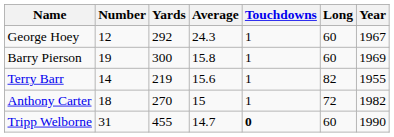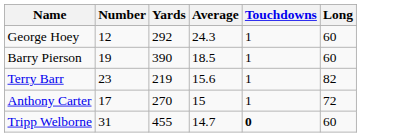 <table class="wikitable">
 <tr>
 <th>Name</th>
 <th>Number</th>
 <th>Yards</th>
 <th>Average</th>
 <th><a href='#'>Touchdowns</a></th>
 <th>Long</th>
-<th>Year</th>
 </tr>
 <tr>
 <td>George Hoey</td>
 <td>12</td>
 <td>292</td>
 <td>24.3</td>
 <td>1</td>
 <td>60</td>
-<td>1967</td>
 </tr>
 <tr>
 <td>Barry Pierson</td>
 <td>19</td>
-<td>300</td>
-<td>15.8</td>
+<td>390</td>
+<td>18.5</td>
 <td>1</td>
 <td>60</td>
-<td>1969</td>
 </tr>
 <tr>
 <td><a href='#'>Terry Barr</a></td>
-<td>14</td>
+<td>23</td>
 <td>219</td>
 <td>15.6</td>
 <td>1</td>
 <td>82</td>
-<td>1955</td>
 </tr>
 <tr>
 <td><a href='#'>Anthony Carter</a></td>
-<td>18</td>
+<td>17</td>
 <td>270</td>
 <td>15</td>
 <td>1</td>
 <td>72</td>
-<td>1982</td>
 </tr>
 <tr>
 <td><a href='#'>Tripp Welborne</a></td>
 <td>31</td>
 <td>455</td>
 <td>14.7</td>
 <td><strong>0</strong></td>
 <td>60</td>
-<td>1990</td>
 </tr>
 </table>
